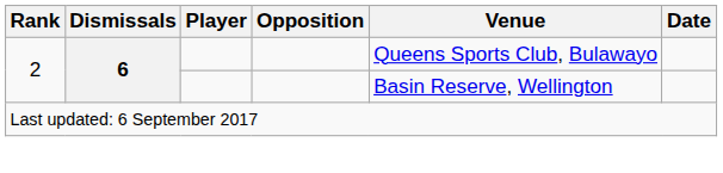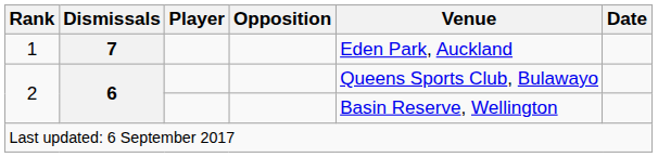 <table class="wikitable plainrowheaders sortable">
 <tr>
 <th scope="col">Rank</th>
 <th scope="col">Dismissals</th>
 <th scope="col">Player</th>
 <th scope="col">Opposition</th>
 <th scope="col">Venue</th>
 <th scope="col">Date</th>
+</tr>
+<tr>
+<td align=center>1</td>
+<th scope="row" style="text-align:center;">7</th>
+<td></td>
+<td></td>
+<td><a href='#'>Eden Park</a>, <a href='#'>Auckland</a></td>
+<td></td>
 </tr>
 <tr>
 <td rowspan=2 align=center>2</td>
 <th scope="row" rowspan=2 style="text-align:center;">6</th>
 <td></td>
 <td></td>
 <td><a href='#'>Queens Sports Club</a>, <a href='#'>Bulawayo</a></td>
 <td></td>
 </tr>
 <tr>
 <td></td>
 <td></td>
 <td><a href='#'>Basin Reserve</a>, <a href='#'>Wellington</a></td>
 <td></td>
 </tr>
 <tr class=sortbottom>
 <td colspan=6><small>Last updated: 6 September 2017</small></td>
 </tr>
 </table>
